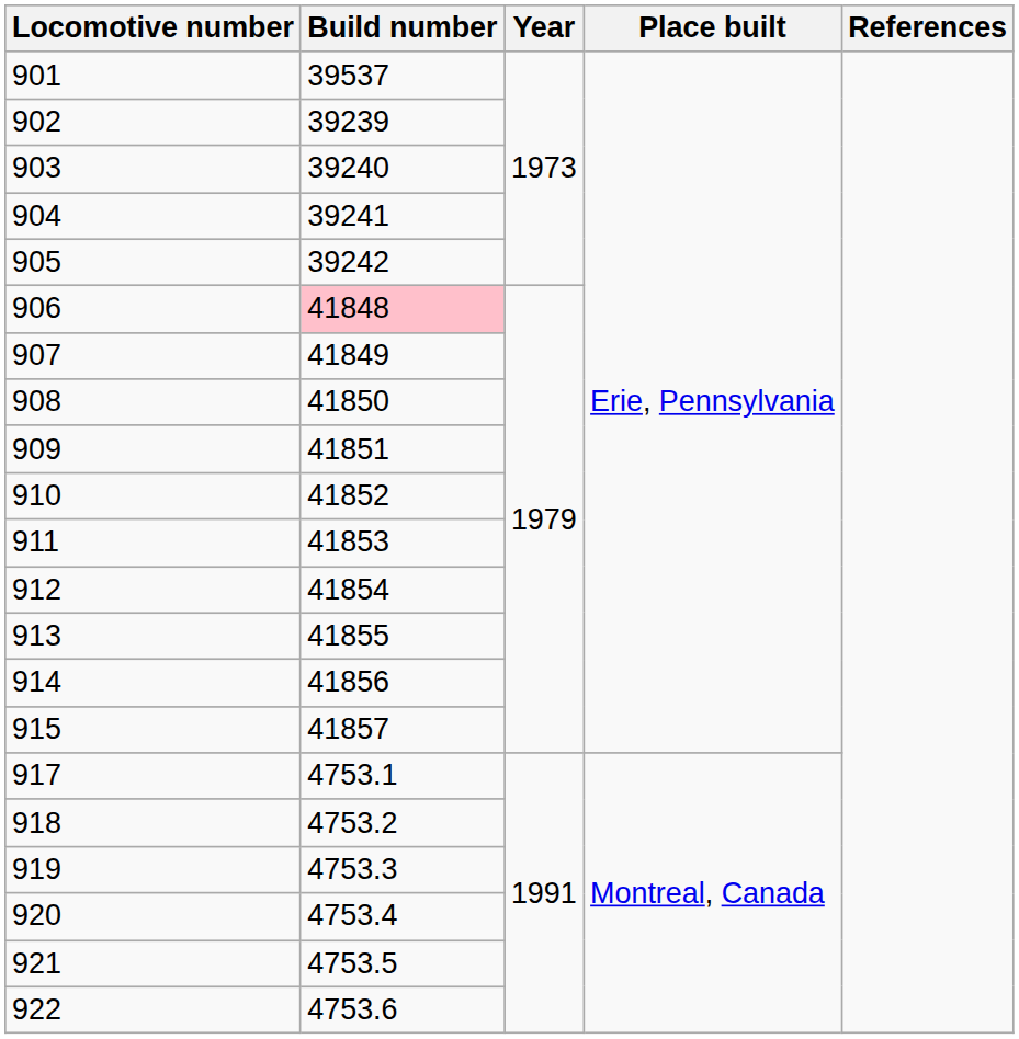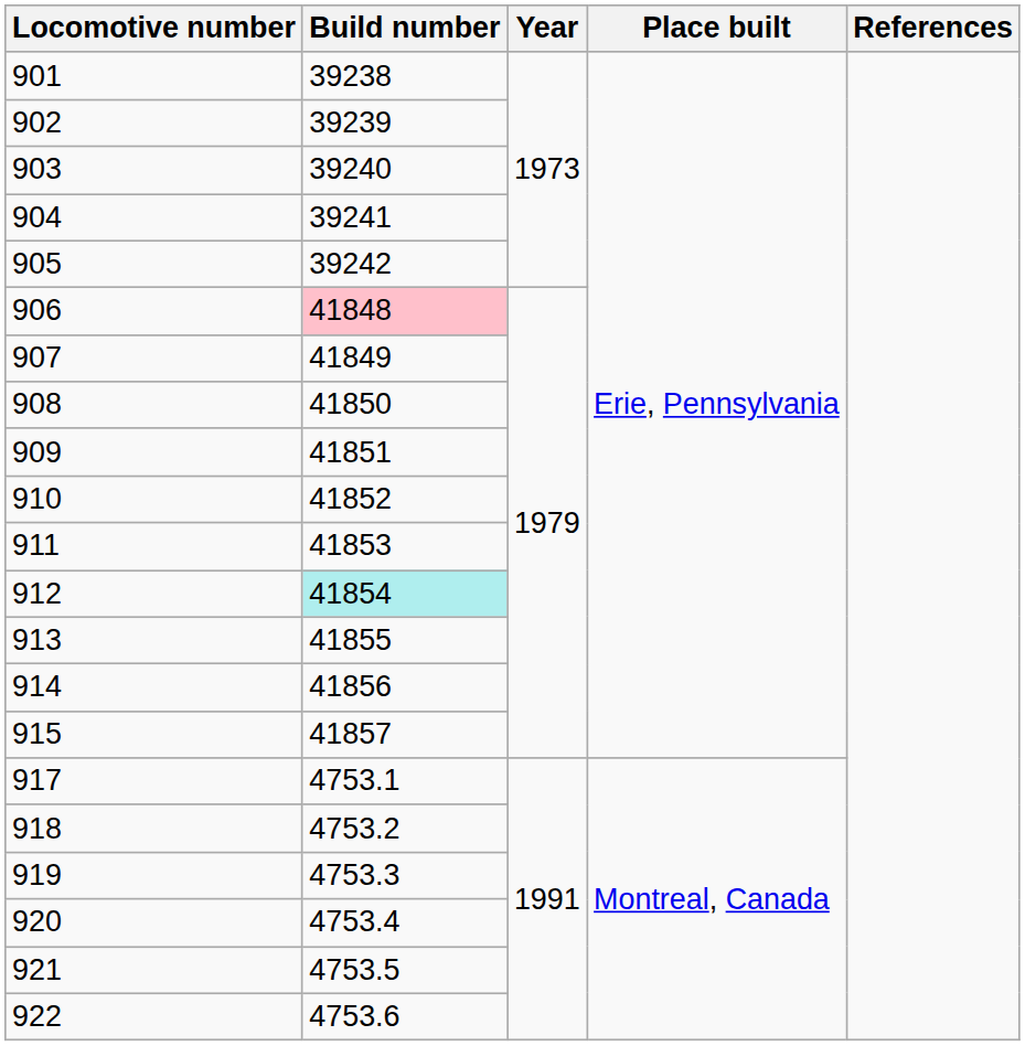 <table class="wikitable">
 <tr>
 <th>Locomotive number</th>
 <th>Build number</th>
 <th>Year</th>
 <th>Place built</th>
 <th>References</th>
 </tr>
 <tr>
 <td>901</td>
-<td>39537</td>
+<td>39238</td>
 <td rowspan="5">1973</td>
 <td rowspan="15"><a href='#'>Erie</a>, <a href='#'>Pennsylvania</a></td>
 <td rowspan="21"></td>
 </tr>
 <tr>
 <td>902</td>
 <td>39239</td>
 </tr>
 <tr>
 <td>903</td>
 <td>39240</td>
 </tr>
 <tr>
 <td>904</td>
 <td>39241</td>
 </tr>
 <tr>
 <td>905</td>
 <td>39242</td>
 </tr>
 <tr>
 <td>906</td>
 <td style="background: pink;">41848</td>
 <td rowspan="10">1979</td>
 </tr>
 <tr>
 <td>907</td>
 <td>41849</td>
 </tr>
 <tr>
 <td>908</td>
 <td>41850</td>
 </tr>
 <tr>
 <td>909</td>
 <td>41851</td>
 </tr>
 <tr>
 <td>910</td>
 <td>41852</td>
 </tr>
 <tr>
 <td>911</td>
 <td>41853</td>
 </tr>
 <tr>
 <td>912</td>
-<td>41854</td>
+<td style="background: paleturquoise;">41854</td>
 </tr>
 <tr>
 <td>913</td>
 <td>41855</td>
 </tr>
 <tr>
 <td>914</td>
 <td>41856</td>
 </tr>
 <tr>
 <td>915</td>
 <td>41857</td>
 </tr>
 <tr>
 <td>917</td>
 <td>4753.1</td>
 <td rowspan="6">1991</td>
 <td rowspan="6"><a href='#'>Montreal</a>, <a href='#'>Canada</a></td>
 </tr>
 <tr>
 <td>918</td>
 <td>4753.2</td>
 </tr>
 <tr>
 <td>919</td>
 <td>4753.3</td>
 </tr>
 <tr>
 <td>920</td>
 <td>4753.4</td>
 </tr>
 <tr>
 <td>921</td>
 <td>4753.5</td>
 </tr>
 <tr>
 <td>922</td>
 <td>4753.6</td>
 </tr>
 </table>
